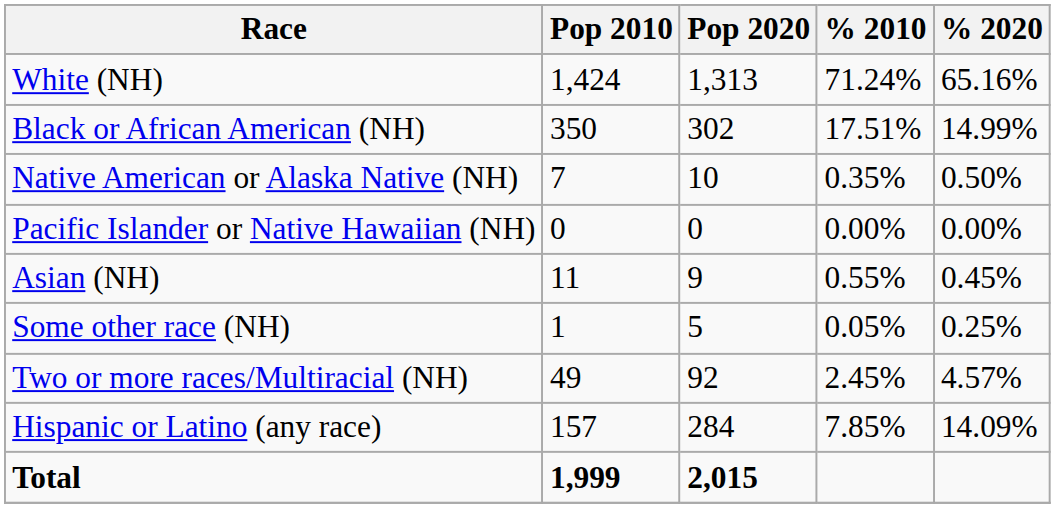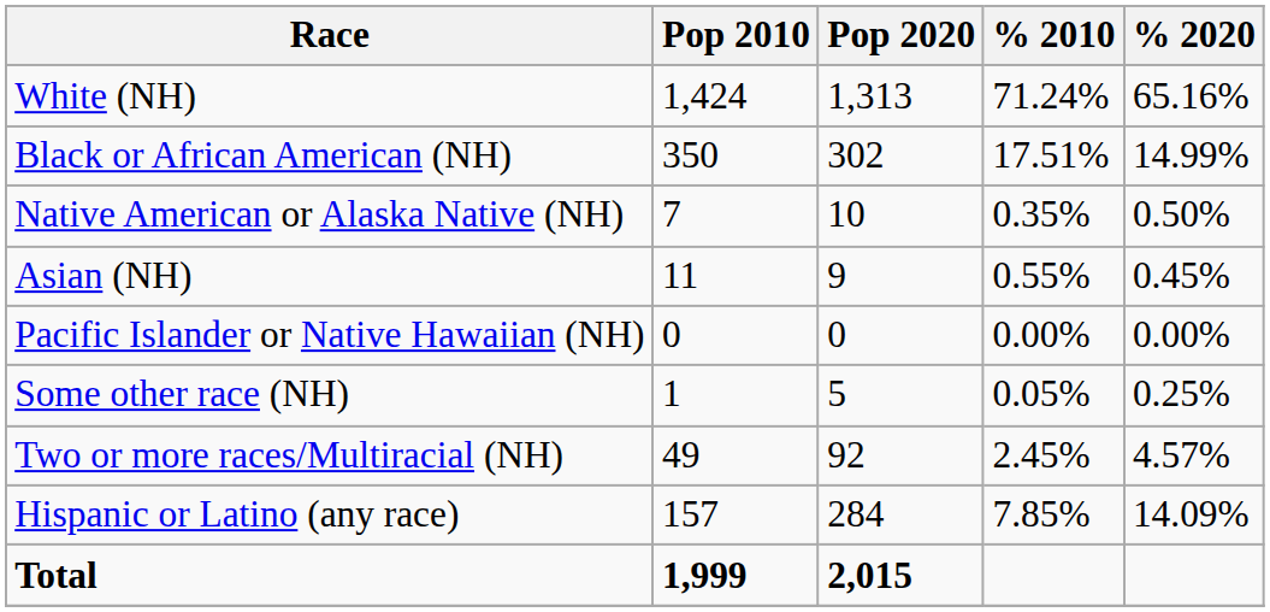 <table class="wikitable">
 <tr>
 <th>Race</th>
 <th>Pop 2010</th>
 <th>Pop 2020</th>
 <th>% 2010</th>
 <th>% 2020</th>
 </tr>
 <tr>
 <td><a href='#'>White</a> (NH)</td>
 <td>1,424</td>
 <td>1,313</td>
 <td>71.24%</td>
 <td>65.16%</td>
 </tr>
 <tr>
 <td><a href='#'>Black or African American</a> (NH)</td>
 <td>350</td>
 <td>302</td>
 <td>17.51%</td>
 <td>14.99%</td>
 </tr>
 <tr>
 <td><a href='#'>Native American</a> or <a href='#'>Alaska Native</a> (NH)</td>
 <td>7</td>
 <td>10</td>
 <td>0.35%</td>
 <td>0.50%</td>
 </tr>
 <tr>
+<td><a href='#'>Asian</a> (NH)</td>
+<td>11</td>
+<td>9</td>
+<td>0.55%</td>
+<td>0.45%</td>
+</tr>
+<tr>
 <td><a href='#'>Pacific Islander</a> or <a href='#'>Native Hawaiian</a> (NH)</td>
 <td>0</td>
 <td>0</td>
 <td>0.00%</td>
 <td>0.00%</td>
-</tr>
-<tr>
-<td><a href='#'>Asian</a> (NH)</td>
-<td>11</td>
-<td>9</td>
-<td>0.55%</td>
-<td>0.45%</td>
 </tr>
 <tr>
 <td><a href='#'>Some other race</a> (NH)</td>
 <td>1</td>
 <td>5</td>
 <td>0.05%</td>
 <td>0.25%</td>
 </tr>
 <tr>
 <td><a href='#'>Two or more races/Multiracial</a> (NH)</td>
 <td>49</td>
 <td>92</td>
 <td>2.45%</td>
 <td>4.57%</td>
 </tr>
 <tr>
 <td><a href='#'>Hispanic or Latino</a> (any race)</td>
 <td>157</td>
 <td>284</td>
 <td>7.85%</td>
 <td>14.09%</td>
 </tr>
 <tr>
 <td><strong>Total</strong></td>
 <td><strong>1,999</strong></td>
 <td><strong>2,015</strong></td>
 <td></td>
 <td></td>
 </tr>
 <tr>
 </tr>
 </table>
